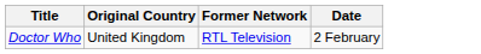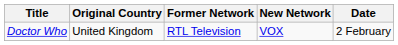 <table class="wikitable">
 <tr>
 <th>Title</th>
 <th>Original Country</th>
 <th>Former Network</th>
+<th>New Network</th>
 <th>Date</th>
 </tr>
 <tr>
 <td><em><a href='#'>Doctor Who</a></em></td>
 <td> United Kingdom</td>
 <td><a href='#'>RTL Television</a></td>
+<td><a href='#'>VOX</a></td>
 <td>2 February</td>
 </tr>
 </table>
